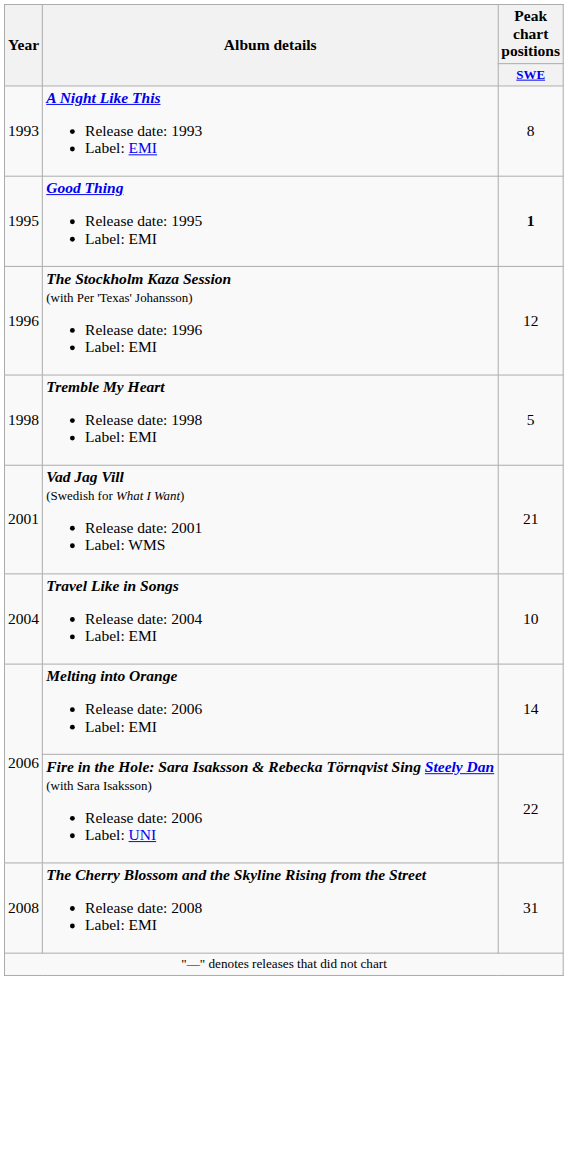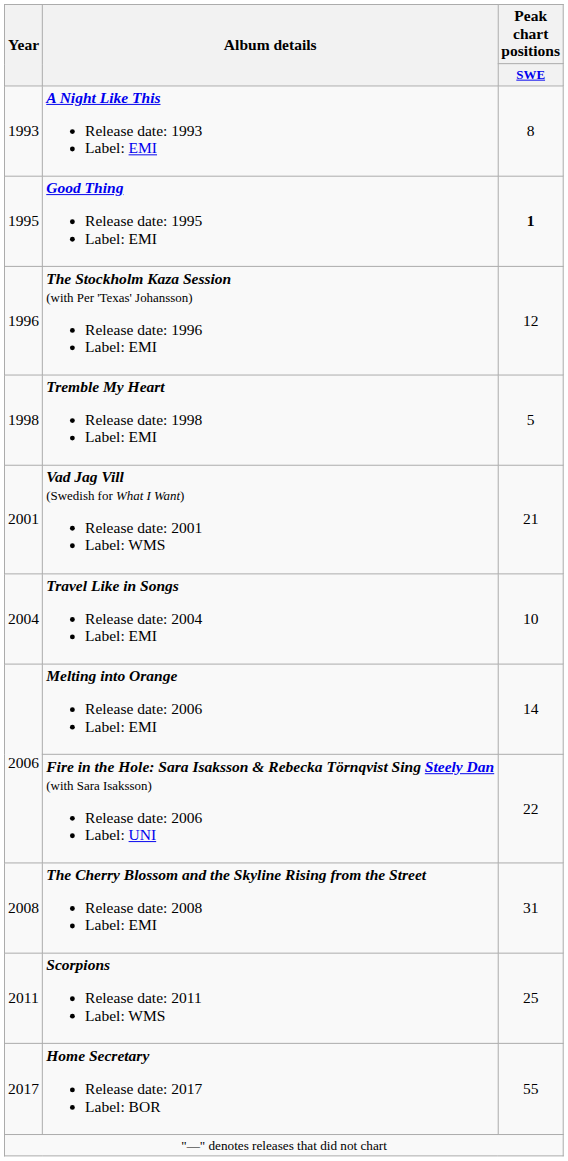 <table class="wikitable" style="text-align:center;">
 <tr>
 <th rowspan="2">Year</th>
 <th rowspan="2">Album details</th>
 <th colspan="1">Peak chart positions</th>
 </tr>
 <tr style="font-size:smaller;">
 <th style="width:30px;"><a href='#'>SWE</a><br></th>
 </tr>
 <tr>
 <td>1993</td>
 <td style="text-align:left;"><strong><em><a href='#'>A Night Like This</a></em></strong><br><ul><li>Release date: 1993</li><li>Label: <a href='#'>EMI</a></li></ul></td>
 <td>8</td>
 </tr>
 <tr>
 <td>1995</td>
 <td style="text-align:left;"><strong><em><a href='#'>Good Thing</a></em></strong><br><ul><li>Release date: 1995</li><li>Label: EMI</li></ul></td>
 <td><strong>1</strong></td>
 </tr>
 <tr>
 <td>1996</td>
 <td style="text-align:left;"><strong><em>The Stockholm Kaza Session</em></strong><br><small>(with Per 'Texas' Johansson)</small><br><ul><li>Release date: 1996</li><li>Label: EMI</li></ul></td>
 <td>12</td>
 </tr>
 <tr>
 <td>1998</td>
 <td style="text-align:left;"><strong><em>Tremble My Heart</em></strong><br><ul><li>Release date: 1998</li><li>Label: EMI</li></ul></td>
 <td>5</td>
 </tr>
 <tr>
 <td>2001</td>
 <td style="text-align:left;"><strong><em>Vad Jag Vill</em></strong><br><small>(Swedish for <em>What I Want</em>)</small><br><ul><li>Release date: 2001</li><li>Label: WMS</li></ul></td>
 <td>21</td>
 </tr>
 <tr>
 <td>2004</td>
 <td style="text-align:left;"><strong><em>Travel Like in Songs</em></strong><br><ul><li>Release date: 2004</li><li>Label: EMI</li></ul></td>
 <td>10</td>
 </tr>
 <tr>
 <td rowspan="2">2006</td>
 <td style="text-align:left;"><strong><em>Melting into Orange</em></strong><br><ul><li>Release date: 2006</li><li>Label: EMI</li></ul></td>
 <td>14</td>
 </tr>
 <tr>
 <td style="text-align:left;"><strong><em>Fire in the Hole: Sara Isaksson & Rebecka Törnqvist Sing <a href='#'>Steely Dan</a></em></strong><br><small>(with Sara Isaksson)</small><br><ul><li>Release date: 2006</li><li>Label: <a href='#'>UNI</a></li></ul></td>
 <td>22</td>
 </tr>
 <tr>
 <td>2008</td>
 <td style="text-align:left;"><strong><em>The Cherry Blossom and the Skyline Rising from the Street</em></strong><br><ul><li>Release date: 2008</li><li>Label: EMI</li></ul></td>
 <td>31</td>
 </tr>
 <tr>
+<td>2011</td>
+<td style="text-align:left;"><strong><em>Scorpions</em></strong><br><ul><li>Release date: 2011</li><li>Label: WMS</li></ul></td>
+<td>25</td>
+</tr>
+<tr>
+<td>2017</td>
+<td style="text-align:left;"><strong><em>Home Secretary</em></strong><br><ul><li>Release date: 2017</li><li>Label: BOR</li></ul></td>
+<td>55</td>
+</tr>
+<tr>
 <td colspan="3" style="font-size:85%">"—" denotes releases that did not chart</td>
 </tr>
 </table>
